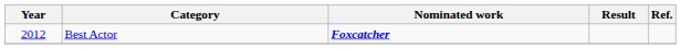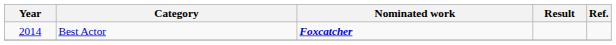 <table class=wikitable>
 <tr>
 <th scope="col" style="width:5em;">Year</th>
 <th scope="col" style="width:28em;">Category</th>
 <th scope="col" style="width:27em;">Nominated work</th>
 <th scope="col" style="width:5em;">Result</th>
 <th>Ref.</th>
 </tr>
 <tr>
-<td style="text-align:center;"><a href='#'>2012</a></td>
+<td style="text-align:center;"><a href='#'>2014</a></td>
 <td><a href='#'>Best Actor</a></td>
 <td><strong><em><a href='#'>Foxcatcher</a></em></strong></td>
 <td></td>
 <td style="text-align:center;"></td>
 </tr>
 <tr>
 </tr>
 </table>
